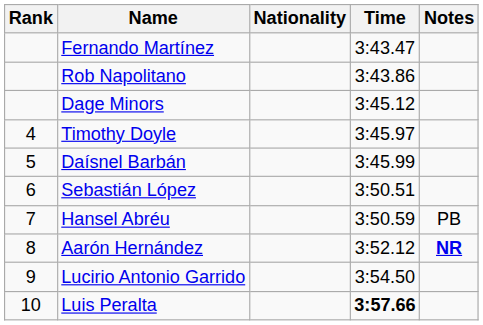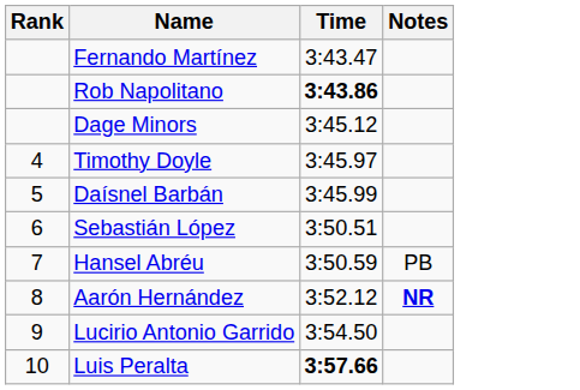 <table class="wikitable sortable" style="text-align:center">
 <tr>
 <th>Rank</th>
 <th>Name</th>
-<th>Nationality</th>
 <th>Time</th>
 <th>Notes</th>
 </tr>
 <tr>
 <td></td>
 <td align=left><a href='#'>Fernando Martínez</a></td>
-<td align=left></td>
 <td>3:43.47</td>
 <td></td>
 </tr>
 <tr>
 <td></td>
 <td align=left><a href='#'>Rob Napolitano</a></td>
-<td align=left></td>
-<td>3:43.86</td>
+<td><strong>3:43.86</strong></td>
 <td></td>
 </tr>
 <tr>
 <td></td>
 <td align=left><a href='#'>Dage Minors</a></td>
-<td align=left></td>
 <td>3:45.12</td>
 <td></td>
 </tr>
 <tr>
 <td>4</td>
 <td align=left><a href='#'>Timothy Doyle</a></td>
-<td align=left></td>
 <td>3:45.97</td>
 <td></td>
 </tr>
 <tr>
 <td>5</td>
 <td align=left><a href='#'>Daísnel Barbán</a></td>
-<td align=left></td>
 <td>3:45.99</td>
 <td></td>
 </tr>
 <tr>
 <td>6</td>
 <td align=left><a href='#'>Sebastián López</a></td>
-<td align=left></td>
 <td>3:50.51</td>
 <td></td>
 </tr>
 <tr>
 <td>7</td>
 <td align=left><a href='#'>Hansel Abréu</a></td>
-<td align=left></td>
 <td>3:50.59</td>
 <td>PB</td>
 </tr>
 <tr>
 <td>8</td>
 <td align=left><a href='#'>Aarón Hernández</a></td>
-<td align=left></td>
 <td>3:52.12</td>
 <td><strong><a href='#'>NR</a></strong></td>
 </tr>
 <tr>
 <td>9</td>
 <td align=left><a href='#'>Lucirio Antonio Garrido</a></td>
-<td align=left></td>
 <td>3:54.50</td>
 <td></td>
 </tr>
 <tr>
 <td>10</td>
 <td align=left><a href='#'>Luis Peralta</a></td>
-<td align=left></td>
 <td><strong>3:57.66</strong></td>
 <td></td>
 </tr>
 </table>
